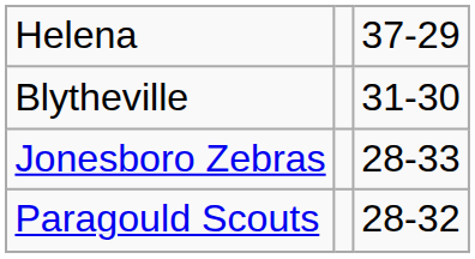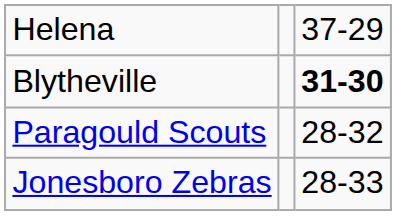 <table class="wikitable">
 <tr>
 <td>Helena</td>
 <td></td>
 <td>37-29</td>
 </tr>
 <tr>
 <td>Blytheville</td>
 <td></td>
-<td>31-30</td>
+<td><strong>31-30</strong></td>
+</tr>
+<tr>
+<td><a href='#'>Paragould Scouts</a></td>
+<td></td>
+<td>28-32</td>
 </tr>
 <tr>
 <td><a href='#'>Jonesboro Zebras</a></td>
 <td></td>
 <td>28-33</td>
 </tr>
-<tr>
-<td><a href='#'>Paragould Scouts</a></td>
-<td></td>
-<td>28-32</td>
-</tr>
 </table>
